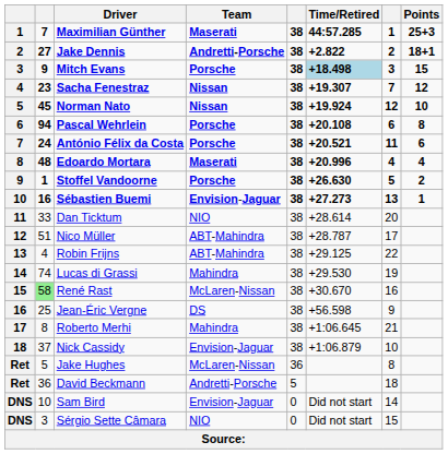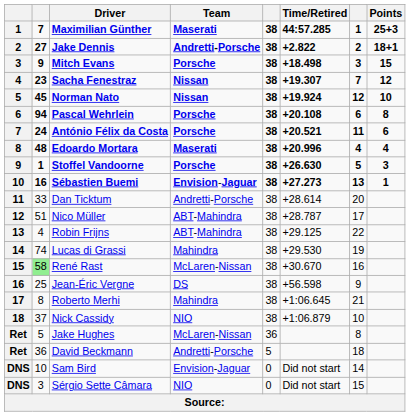 <table class="wikitable sortable" style="font-size: 85%">
 <tr>
 <th scope="col"></th>
 <th scope="col"></th>
 <th scope="col">Driver</th>
 <th scope="col">Team</th>
 <th scope="col"></th>
 <th scope="col" class="unsortable">Time/Retired</th>
 <th scope="col"></th>
 <th scope="col">Points</th>
 </tr>
 <tr>
 <th scope="row">1</th>
 <td align="center"><strong>7</strong></td>
 <td data-sort-value=" "><strong> <a href='#'>Maximilian Günther</a></strong></td>
 <td><a href='#'><strong>Maserati</strong></a></td>
 <td><strong>38</strong></td>
 <td><strong>44:57.285</strong></td>
 <td align="center"><strong>1</strong></td>
 <td align="center"><strong>25+3</strong></td>
 </tr>
 <tr>
 <th scope="row">2</th>
 <td align="center"><strong>27</strong></td>
 <td data-sort-value=" "><strong> <a href='#'>Jake Dennis</a></strong></td>
 <td><strong><a href='#'>Andretti</a>-<a href='#'>Porsche</a></strong></td>
 <td><strong>38</strong></td>
 <td><strong>+2.822</strong></td>
 <td align="center"><strong>2</strong></td>
 <td align="center"><strong>18+1</strong></td>
 </tr>
 <tr>
 <th scope="row"><strong>3</strong></th>
 <td align="center"><strong>9</strong></td>
 <td data-sort-value=" "><strong> <a href='#'>Mitch Evans</a></strong></td>
 <td><strong><a href='#'>Porsche</a></strong></td>
 <td><strong>38</strong></td>
-<td style="background: lightblue;"><strong>+18.498</strong></td>
+<td><strong>+18.498</strong></td>
 <td align="center"><strong>3</strong></td>
 <td align="center"><strong>15</strong></td>
 </tr>
 <tr>
 <th scope="row">4</th>
 <td align="center"><strong>23</strong></td>
 <td data-sort-value=" "><strong> <a href='#'>Sacha Fenestraz</a></strong></td>
 <td><a href='#'><strong>Nissan</strong></a></td>
 <td><strong>38</strong></td>
 <td><strong>+19.307</strong></td>
 <td align="center"><strong>7</strong></td>
 <td align="center"><strong>12</strong></td>
 </tr>
 <tr>
 <th scope="row">5</th>
 <td align="center"><strong>45</strong></td>
 <td data-sort-value=" "><strong> <a href='#'>Norman Nato</a></strong></td>
 <td><a href='#'><strong>Nissan</strong></a></td>
 <td><strong>38</strong></td>
 <td><strong>+19.924</strong></td>
 <td align="center"><strong>12</strong></td>
 <td align="center"><strong>10</strong></td>
 </tr>
 <tr>
 <th scope="row">6</th>
 <td align="center"><strong>94</strong></td>
 <td data-sort-value=" "><strong> <a href='#'>Pascal Wehrlein</a></strong></td>
 <td><a href='#'><strong>Porsche</strong></a></td>
 <td><strong>38</strong></td>
 <td><strong>+20.108</strong></td>
 <td align="center"><strong>6</strong></td>
 <td align="center"><strong>8</strong></td>
 </tr>
 <tr>
 <th scope="row">7</th>
 <td align="center"><strong>24</strong></td>
 <td data-sort-value=" "><strong> <a href='#'>António Félix da Costa</a></strong></td>
 <td><strong><a href='#'>Porsche</a></strong></td>
 <td><strong>38</strong></td>
 <td><strong>+20.521</strong></td>
 <td align="center"><strong>11</strong></td>
 <td align="center"><strong>6</strong></td>
 </tr>
 <tr>
 <th scope="row">8</th>
 <td align="center"><strong>48</strong></td>
 <td data-sort-value=" "><strong> <a href='#'>Edoardo Mortara</a></strong></td>
 <td><strong><a href='#'>Maserati</a></strong></td>
 <td><strong>38</strong></td>
 <td><strong>+20.996</strong></td>
 <td align="center"><strong>4</strong></td>
 <td align="center"><strong>4</strong></td>
 </tr>
 <tr>
 <th scope="row">9</th>
 <td align="center"><strong>1</strong></td>
 <td data-sort-value=" "><strong> <a href='#'>Stoffel Vandoorne</a></strong></td>
 <td><strong><a href='#'>Porsche</a></strong></td>
 <td><strong>38</strong></td>
 <td><strong>+26.630</strong></td>
 <td align="center"><strong>5</strong></td>
-<td align="center"><strong>2</strong></td>
+<td align="center"><strong>3</strong></td>
 </tr>
 <tr>
 <th scope="row">10</th>
 <td align="center"><strong>16</strong></td>
 <td data-sort-value=" "><strong> <a href='#'>Sébastien Buemi</a></strong></td>
 <td><a href='#'><strong>Envision</strong></a>-<a href='#'><strong>Jaguar</strong></a></td>
 <td><strong>38</strong></td>
 <td><strong>+27.273</strong></td>
 <td align="center"><strong>13</strong></td>
 <td align="center"><strong>1</strong></td>
 </tr>
 <tr>
 <th scope="row">11</th>
 <td align="center">33</td>
 <td data-sort-value=" "> <a href='#'>Dan Ticktum</a></td>
-<td><a href='#'>NIO</a></td>
+<td><a href='#'>Andretti</a>-<a href='#'>Porsche</a></td>
 <td>38</td>
 <td>+28.614</td>
 <td align="center">20</td>
 <td align="center"></td>
 </tr>
 <tr>
 <th scope="row">12</th>
 <td align="center">51</td>
 <td data-sort-value=" "> <a href='#'>Nico Müller</a></td>
 <td><a href='#'>ABT</a>-<a href='#'>Mahindra</a></td>
 <td>38</td>
 <td>+28.787</td>
 <td align="center">17</td>
 <td align="center"></td>
 </tr>
 <tr>
 <th scope="row">13</th>
 <td align="center">4</td>
 <td data-sort-value=" "> <a href='#'>Robin Frijns</a></td>
 <td><a href='#'>ABT</a>-<a href='#'>Mahindra</a></td>
 <td>38</td>
 <td>+29.125</td>
 <td align="center">22</td>
 <td align="center"></td>
 </tr>
 <tr>
 <th scope="row">14</th>
 <td align="center">74</td>
 <td data-sort-value=" "> <a href='#'>Lucas di Grassi</a></td>
 <td><a href='#'>Mahindra</a></td>
 <td>38</td>
 <td>+29.530</td>
 <td align="center">19</td>
 <td align="center"></td>
 </tr>
 <tr>
 <th scope="row">15</th>
 <td align="center" style="background: lightgreen;">58</td>
 <td data-sort-value=" "> <a href='#'>René Rast</a></td>
 <td><a href='#'>McLaren</a>-<a href='#'>Nissan</a></td>
 <td>38</td>
 <td>+30.670</td>
 <td align="center">16</td>
 <td align="center"></td>
 </tr>
 <tr>
 <th scope="row">16</th>
 <td align="center">25</td>
 <td data-sort-value=" "> <a href='#'>Jean-Éric Vergne</a></td>
 <td><a href='#'>DS</a></td>
 <td>38</td>
 <td>+56.598</td>
 <td align="center">9</td>
 <td align="center"></td>
 </tr>
 <tr>
 <th scope="row">17</th>
 <td align="center">8</td>
 <td data-sort-value=" "> <a href='#'>Roberto Merhi</a></td>
 <td><a href='#'>Mahindra</a></td>
 <td>38</td>
 <td>+1:06.645</td>
 <td align="center">21</td>
 <td align="center"></td>
 </tr>
 <tr>
 <th scope="row">18</th>
 <td align="center">37</td>
 <td data-sort-value=" "> <a href='#'>Nick Cassidy</a></td>
-<td><a href='#'>Envision</a>-<a href='#'>Jaguar</a></td>
+<td><a href='#'>NIO</a></td>
 <td>38</td>
 <td>+1:06.879</td>
 <td align="center">10</td>
 <td align="center"></td>
 </tr>
 <tr>
 <th scope="row">Ret</th>
 <td align="center">5</td>
 <td data-sort-value=" "> <a href='#'>Jake Hughes</a></td>
 <td><a href='#'>McLaren</a>-<a href='#'>Nissan</a></td>
 <td>36</td>
 <td></td>
 <td align="center">8</td>
 <td align="center"></td>
 </tr>
 <tr>
 <th scope="row">Ret</th>
 <td align="center">36</td>
 <td data-sort-value=" "> <a href='#'>David Beckmann</a></td>
 <td><a href='#'>Andretti</a>-<a href='#'>Porsche</a></td>
 <td>5</td>
 <td></td>
 <td align="center">18</td>
 <td align="center"></td>
 </tr>
 <tr>
 <th scope="row">DNS</th>
 <td align="center">10</td>
 <td data-sort-value=" "> <a href='#'>Sam Bird</a></td>
 <td><a href='#'>Envision</a>-<a href='#'>Jaguar</a></td>
 <td>0</td>
 <td>Did not start</td>
 <td align="center">14</td>
 <td align="center"></td>
 </tr>
 <tr>
 <th scope="row">DNS</th>
 <td align="center">3</td>
 <td data-sort-value=" "> <a href='#'>Sérgio Sette Câmara</a></td>
 <td><a href='#'>NIO</a></td>
 <td>0</td>
 <td>Did not start</td>
 <td align="center">15</td>
 <td align="center"></td>
 </tr>
 <tr>
 <th colspan="8">Source:</th>
 </tr>
 </table>
